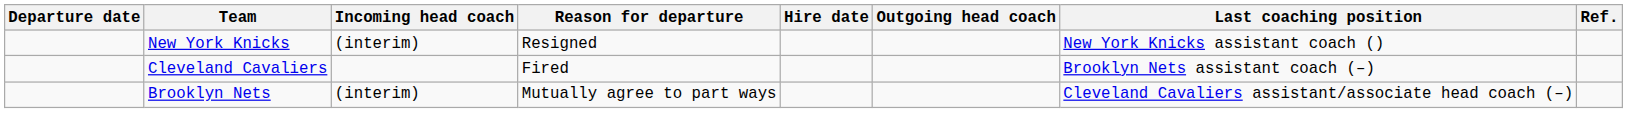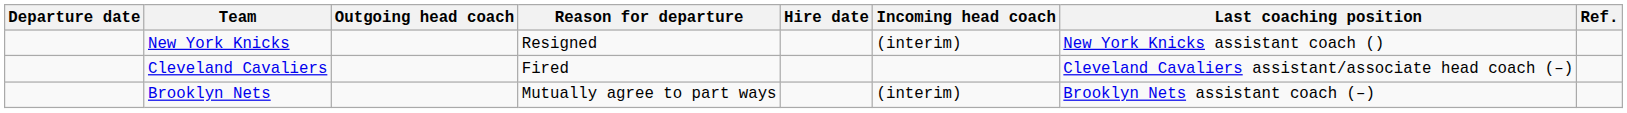 <table class="wikitable sortable">
 <tr>
 <th>Departure date</th>
 <th>Team</th>
-<th>Incoming head coach</th>
+<th>Outgoing head coach</th>
 <th>Reason for departure</th>
 <th>Hire date</th>
-<th>Outgoing head coach</th>
+<th>Incoming head coach</th>
 <th class="unsortable">Last coaching position</th>
 <th class="unsortable">Ref.</th>
 </tr>
 <tr>
 <td align=center></td>
 <td><a href='#'>New York Knicks</a></td>
-<td> (interim)</td>
+<td></td>
 <td>Resigned</td>
 <td></td>
-<td></td>
+<td> (interim)</td>
 <td><a href='#'>New York Knicks</a> assistant coach ()</td>
 <td></td>
 </tr>
 <tr>
 <td align=center></td>
 <td><a href='#'>Cleveland Cavaliers</a></td>
 <td></td>
 <td>Fired</td>
 <td></td>
 <td></td>
-<td><a href='#'>Brooklyn Nets</a> assistant coach (–)</td>
+<td><a href='#'>Cleveland Cavaliers</a> assistant/associate head coach (–)</td>
 <td></td>
 </tr>
 <tr>
 <td align=center></td>
 <td><a href='#'>Brooklyn Nets</a></td>
-<td> (interim)</td>
+<td></td>
 <td>Mutually agree to part ways</td>
 <td></td>
-<td></td>
-<td><a href='#'>Cleveland Cavaliers</a> assistant/associate head coach (–)</td>
+<td> (interim)</td>
+<td><a href='#'>Brooklyn Nets</a> assistant coach (–)</td>
 <td></td>
 </tr>
 </table>
